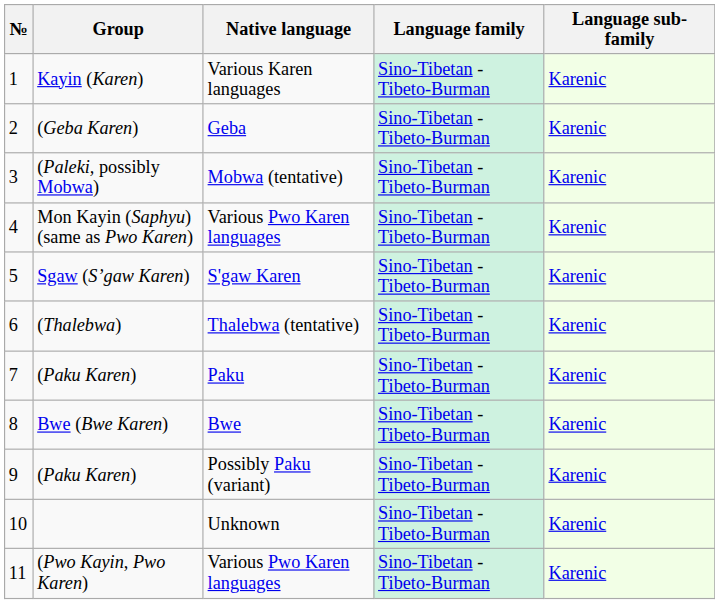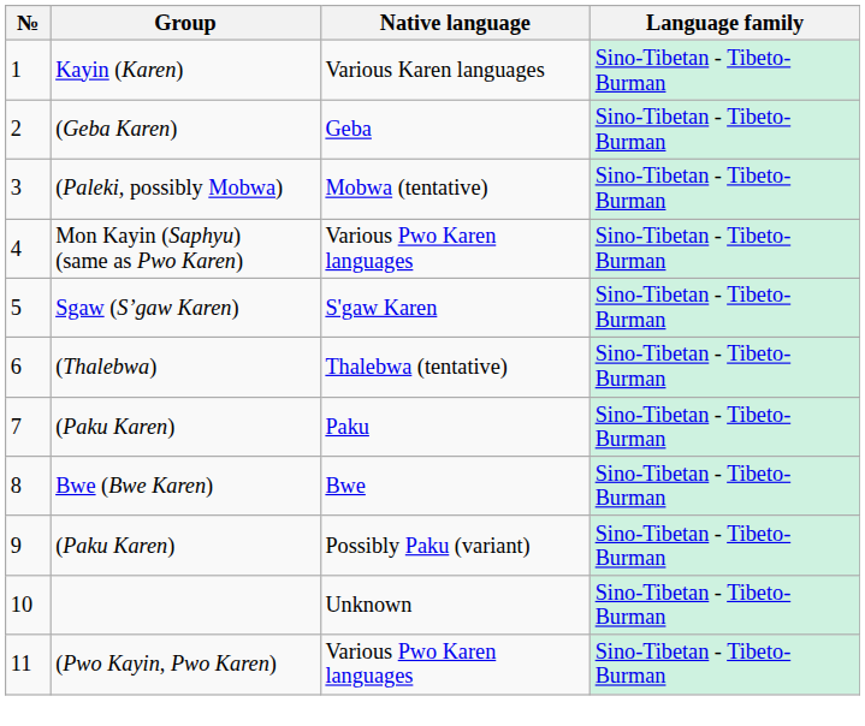 <table class="wikitable sortable" width=100%>
 <tr>
 <th width=4%>№</th>
 <th width=24%>Group</th>
 <th width=24%>Native language</th>
 <th width=24%>Language family</th>
-<th width=24%>Language sub-family</th>
 </tr>
 <tr>
 <td>1</td>
 <td><a href='#'>Kayin</a> (<em>Karen</em>)</td>
 <td>Various Karen languages</td>
 <td style="background:#CEF2E0;"><a href='#'>Sino-Tibetan</a> - <a href='#'>Tibeto-Burman</a></td>
-<td style="background:#F2FFE6;"><a href='#'>Karenic</a></td>
 </tr>
 <tr>
 <td>2</td>
 <td> (<em>Geba Karen</em>)</td>
 <td><a href='#'>Geba</a></td>
 <td style="background:#CEF2E0;"><a href='#'>Sino-Tibetan</a> - <a href='#'>Tibeto-Burman</a></td>
-<td style="background:#F2FFE6;"><a href='#'>Karenic</a></td>
 </tr>
 <tr>
 <td>3</td>
 <td> (<em>Paleki,</em> possibly <a href='#'>Mobwa</a>)</td>
 <td><a href='#'>Mobwa</a> (tentative)</td>
 <td style="background:#CEF2E0;"><a href='#'>Sino-Tibetan</a> - <a href='#'>Tibeto-Burman</a></td>
-<td style="background:#F2FFE6;"><a href='#'>Karenic</a></td>
 </tr>
 <tr>
 <td>4</td>
 <td>Mon Kayin (<em>Saphyu</em>)<br>(same as <em>Pwo Karen</em>)</td>
 <td>Various <a href='#'>Pwo Karen languages</a></td>
 <td style="background:#CEF2E0;"><a href='#'>Sino-Tibetan</a> - <a href='#'>Tibeto-Burman</a></td>
-<td style="background:#F2FFE6;"><a href='#'>Karenic</a></td>
 </tr>
 <tr>
 <td>5</td>
 <td><a href='#'>Sgaw</a> (<em>S’gaw Karen</em>)</td>
 <td><a href='#'>S'gaw Karen</a></td>
 <td style="background:#CEF2E0;"><a href='#'>Sino-Tibetan</a> - <a href='#'>Tibeto-Burman</a></td>
-<td style="background:#F2FFE6;"><a href='#'>Karenic</a></td>
 </tr>
 <tr>
 <td>6</td>
 <td> (<em>Thalebwa</em>)</td>
 <td><a href='#'>Thalebwa</a> (tentative)</td>
 <td style="background:#CEF2E0;"><a href='#'>Sino-Tibetan</a> - <a href='#'>Tibeto-Burman</a></td>
-<td style="background:#F2FFE6;"><a href='#'>Karenic</a></td>
 </tr>
 <tr>
 <td>7</td>
 <td> (<em>Paku Karen</em>)</td>
 <td><a href='#'>Paku</a></td>
 <td style="background:#CEF2E0;"><a href='#'>Sino-Tibetan</a> - <a href='#'>Tibeto-Burman</a></td>
-<td style="background:#F2FFE6;"><a href='#'>Karenic</a></td>
 </tr>
 <tr>
 <td>8</td>
 <td><a href='#'>Bwe</a> (<em>Bwe Karen</em>)</td>
 <td><a href='#'>Bwe</a></td>
 <td style="background:#CEF2E0;"><a href='#'>Sino-Tibetan</a> - <a href='#'>Tibeto-Burman</a></td>
-<td style="background:#F2FFE6;"><a href='#'>Karenic</a></td>
 </tr>
 <tr>
 <td>9</td>
 <td> (<em>Paku Karen</em>)</td>
 <td>Possibly <a href='#'>Paku</a> (variant)</td>
 <td style="background:#CEF2E0;"><a href='#'>Sino-Tibetan</a> - <a href='#'>Tibeto-Burman</a></td>
-<td style="background:#F2FFE6;"><a href='#'>Karenic</a></td>
 </tr>
 <tr>
 <td>10</td>
 <td></td>
 <td>Unknown</td>
 <td style="background:#CEF2E0;"><a href='#'>Sino-Tibetan</a> - <a href='#'>Tibeto-Burman</a></td>
-<td style="background:#F2FFE6;"><a href='#'>Karenic</a></td>
 </tr>
 <tr>
 <td>11</td>
 <td> (<em>Pwo Kayin</em>, <em>Pwo Karen</em>)</td>
 <td>Various <a href='#'>Pwo Karen languages</a></td>
 <td style="background:#CEF2E0;"><a href='#'>Sino-Tibetan</a> - <a href='#'>Tibeto-Burman</a></td>
-<td style="background:#F2FFE6;"><a href='#'>Karenic</a></td>
 </tr>
 </table>
